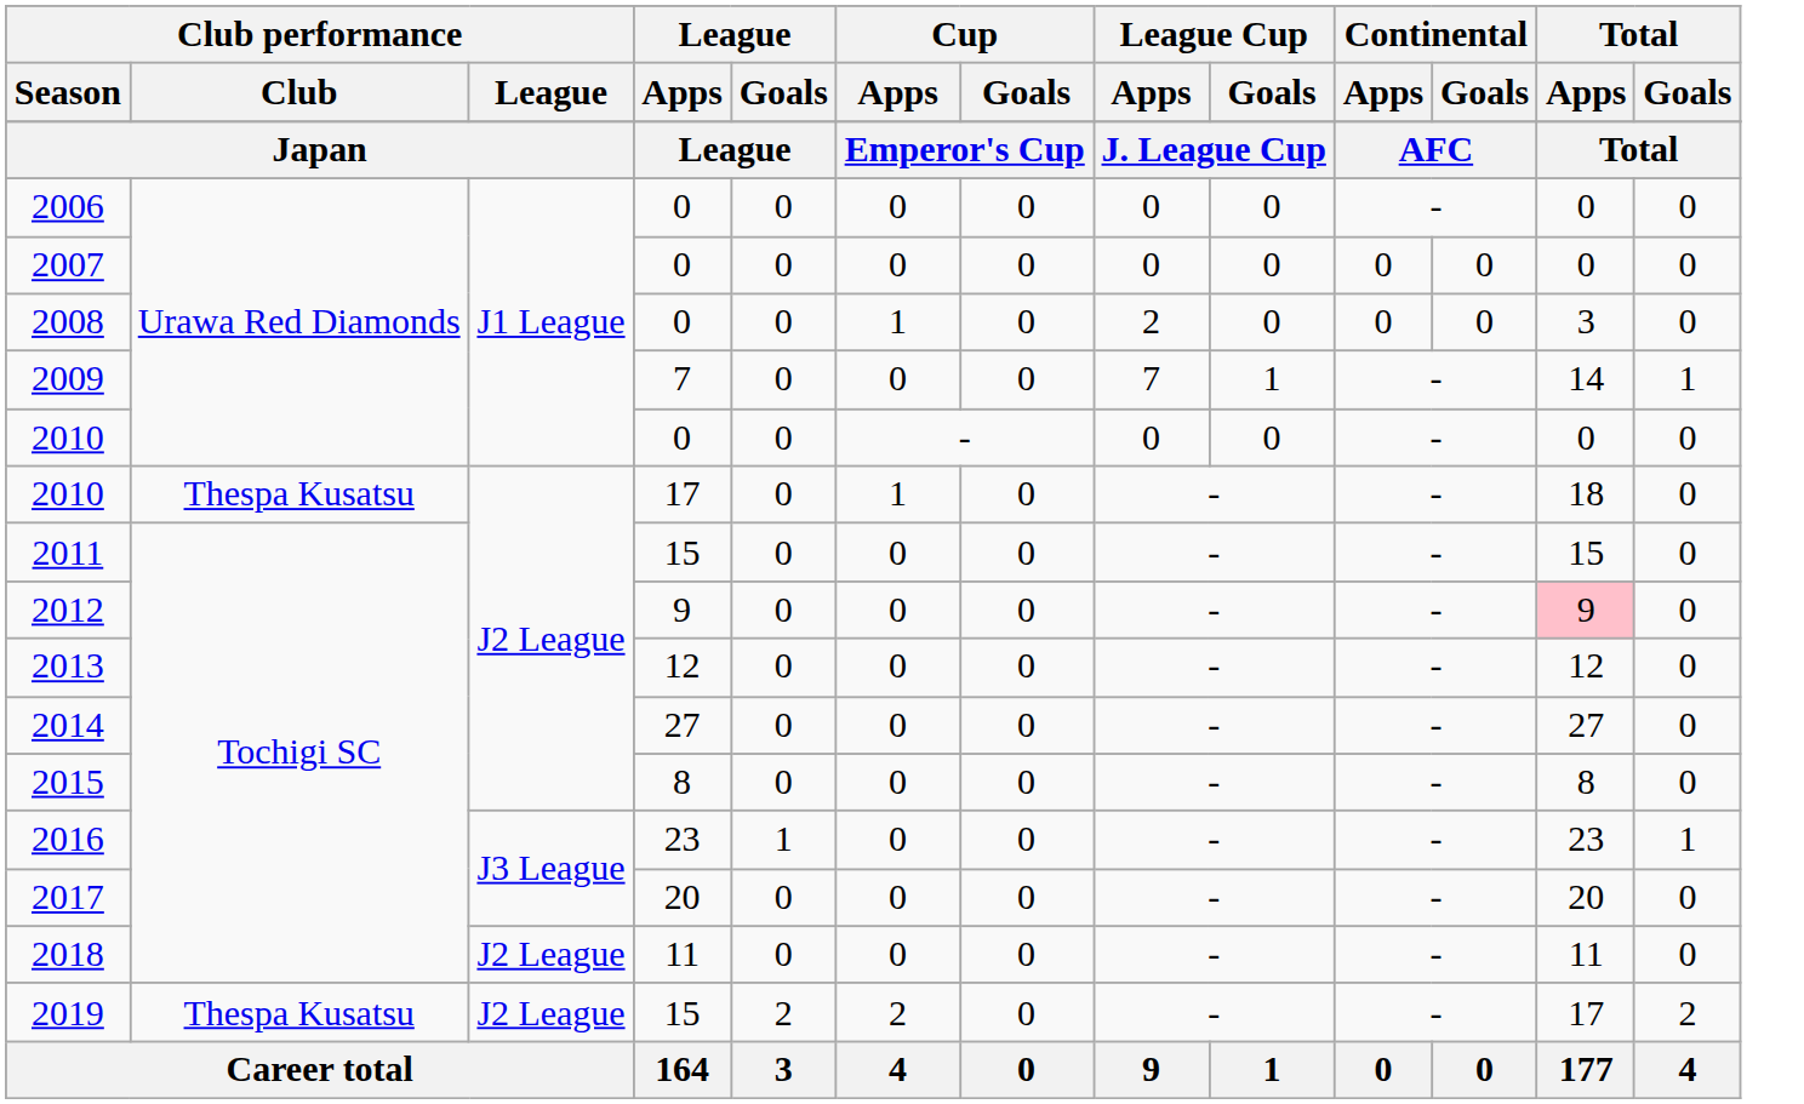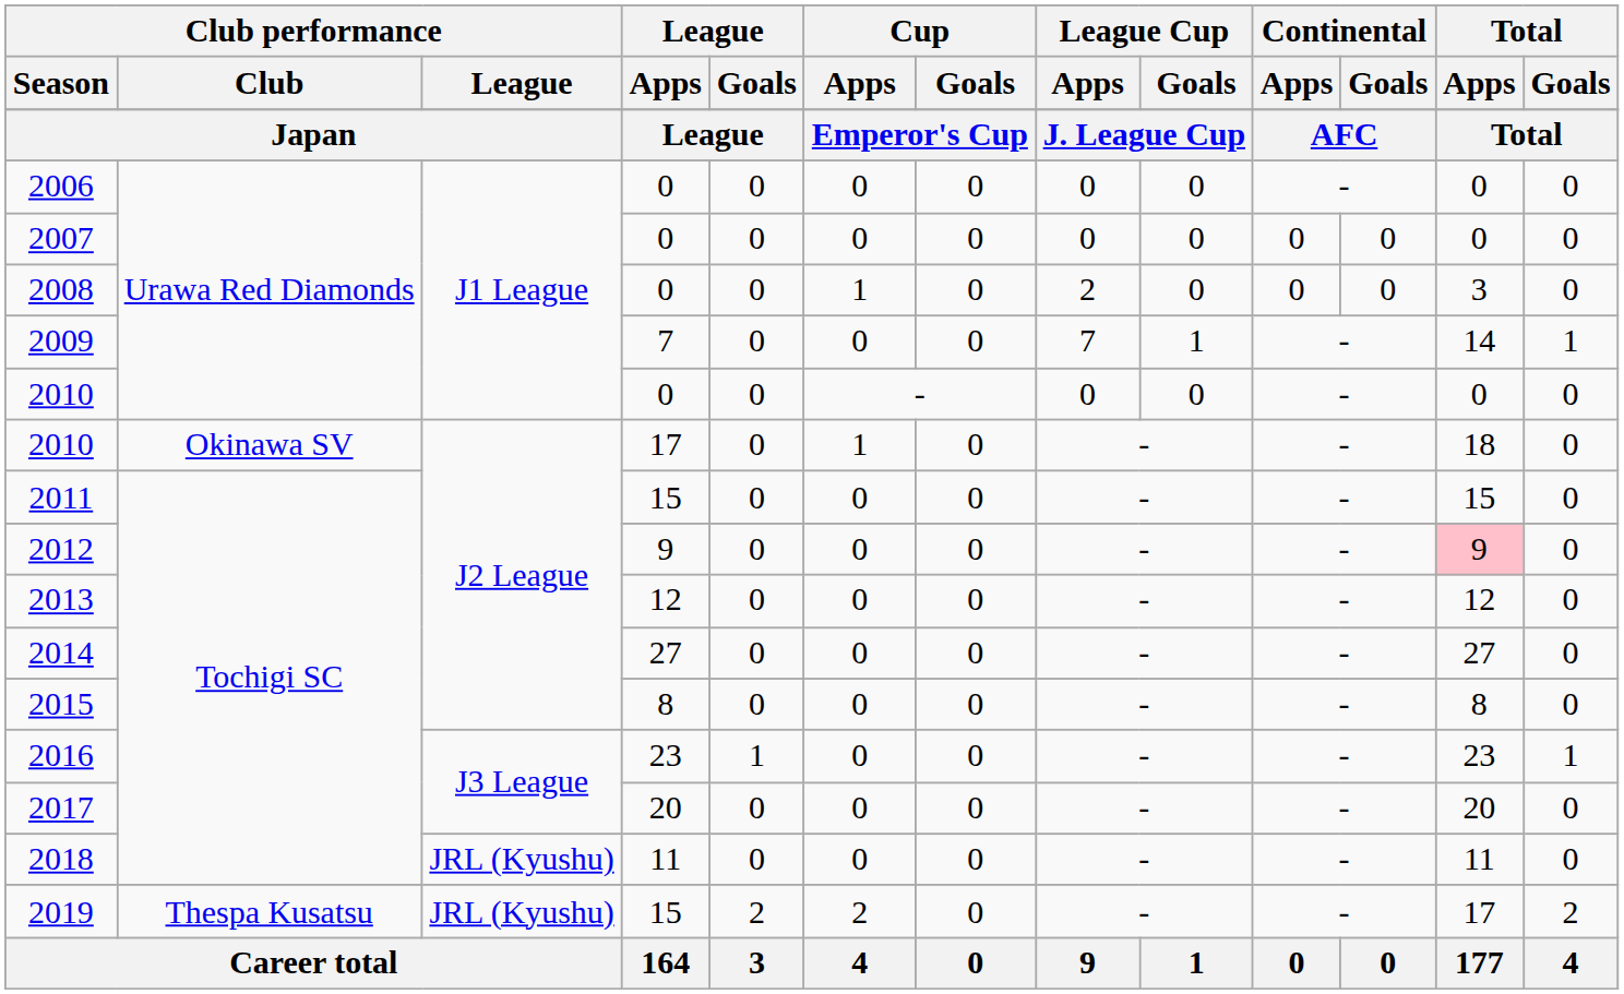 <table class="wikitable" style="text-align:center">
 <tr>
 <th colspan=3>Club performance</th>
 <th colspan=2>League</th>
 <th colspan=2>Cup</th>
 <th colspan=2>League Cup</th>
 <th colspan=2>Continental</th>
 <th colspan=2>Total</th>
 </tr>
 <tr>
 <th>Season</th>
 <th>Club</th>
 <th>League</th>
 <th>Apps</th>
 <th>Goals</th>
 <th>Apps</th>
 <th>Goals</th>
 <th>Apps</th>
 <th>Goals</th>
 <th>Apps</th>
 <th>Goals</th>
 <th>Apps</th>
 <th>Goals</th>
 </tr>
 <tr>
 </tr>
 <tr>
 <th colspan=3>Japan</th>
 <th colspan=2>League</th>
 <th colspan=2><a href='#'>Emperor's Cup</a></th>
 <th colspan=2><a href='#'>J. League Cup</a></th>
 <th colspan=2><a href='#'>AFC</a></th>
 <th colspan=2>Total</th>
 </tr>
 <tr>
 <td><a href='#'>2006</a></td>
 <td rowspan="5"><a href='#'>Urawa Red Diamonds</a></td>
 <td rowspan="5"><a href='#'>J1 League</a></td>
 <td>0</td>
 <td>0</td>
 <td>0</td>
 <td>0</td>
 <td>0</td>
 <td>0</td>
 <td colspan="2">-</td>
 <td>0</td>
 <td>0</td>
 </tr>
 <tr>
 <td><a href='#'>2007</a></td>
 <td>0</td>
 <td>0</td>
 <td>0</td>
 <td>0</td>
 <td>0</td>
 <td>0</td>
 <td>0</td>
 <td>0</td>
 <td>0</td>
 <td>0</td>
 </tr>
 <tr>
 <td><a href='#'>2008</a></td>
 <td>0</td>
 <td>0</td>
 <td>1</td>
 <td>0</td>
 <td>2</td>
 <td>0</td>
 <td>0</td>
 <td>0</td>
 <td>3</td>
 <td>0</td>
 </tr>
 <tr>
 <td><a href='#'>2009</a></td>
 <td>7</td>
 <td>0</td>
 <td>0</td>
 <td>0</td>
 <td>7</td>
 <td>1</td>
 <td colspan="2">-</td>
 <td>14</td>
 <td>1</td>
 </tr>
 <tr>
 <td><a href='#'>2010</a></td>
 <td>0</td>
 <td>0</td>
 <td colspan="2">-</td>
 <td>0</td>
 <td>0</td>
 <td colspan="2">-</td>
 <td>0</td>
 <td>0</td>
 </tr>
 <tr>
 <td><a href='#'>2010</a></td>
-<td><a href='#'>Thespa Kusatsu</a></td>
+<td><a href='#'>Okinawa SV</a></td>
 <td rowspan="6"><a href='#'>J2 League</a></td>
 <td>17</td>
 <td>0</td>
 <td>1</td>
 <td>0</td>
 <td colspan="2">-</td>
 <td colspan="2">-</td>
 <td>18</td>
 <td>0</td>
 </tr>
 <tr>
 <td><a href='#'>2011</a></td>
 <td rowspan="8"><a href='#'>Tochigi SC</a></td>
 <td>15</td>
 <td>0</td>
 <td>0</td>
 <td>0</td>
 <td colspan="2">-</td>
 <td colspan="2">-</td>
 <td>15</td>
 <td>0</td>
 </tr>
 <tr>
 <td><a href='#'>2012</a></td>
 <td>9</td>
 <td>0</td>
 <td>0</td>
 <td>0</td>
 <td colspan="2">-</td>
 <td colspan="2">-</td>
 <td style="background: pink;">9</td>
 <td>0</td>
 </tr>
 <tr>
 <td><a href='#'>2013</a></td>
 <td>12</td>
 <td>0</td>
 <td>0</td>
 <td>0</td>
 <td colspan="2">-</td>
 <td colspan="2">-</td>
 <td>12</td>
 <td>0</td>
 </tr>
 <tr>
 <td><a href='#'>2014</a></td>
 <td>27</td>
 <td>0</td>
 <td>0</td>
 <td>0</td>
 <td colspan="2">-</td>
 <td colspan="2">-</td>
 <td>27</td>
 <td>0</td>
 </tr>
 <tr>
 <td><a href='#'>2015</a></td>
 <td>8</td>
 <td>0</td>
 <td>0</td>
 <td>0</td>
 <td colspan="2">-</td>
 <td colspan="2">-</td>
 <td>8</td>
 <td>0</td>
 </tr>
 <tr>
 <td><a href='#'>2016</a></td>
 <td rowspan="2"><a href='#'>J3 League</a></td>
 <td>23</td>
 <td>1</td>
 <td>0</td>
 <td>0</td>
 <td colspan="2">-</td>
 <td colspan="2">-</td>
 <td>23</td>
 <td>1</td>
 </tr>
 <tr>
 <td><a href='#'>2017</a></td>
 <td>20</td>
 <td>0</td>
 <td>0</td>
 <td>0</td>
 <td colspan="2">-</td>
 <td colspan="2">-</td>
 <td>20</td>
 <td>0</td>
 </tr>
 <tr>
 <td><a href='#'>2018</a></td>
-<td><a href='#'>J2 League</a></td>
+<td><a href='#'>JRL (Kyushu)</a></td>
 <td>11</td>
 <td>0</td>
 <td>0</td>
 <td>0</td>
 <td colspan="2">-</td>
 <td colspan="2">-</td>
 <td>11</td>
 <td>0</td>
 </tr>
 <tr>
 <td><a href='#'>2019</a></td>
 <td><a href='#'>Thespa Kusatsu</a></td>
-<td><a href='#'>J2 League</a></td>
+<td><a href='#'>JRL (Kyushu)</a></td>
 <td>15</td>
 <td>2</td>
 <td>2</td>
 <td>0</td>
 <td colspan="2">-</td>
 <td colspan="2">-</td>
 <td>17</td>
 <td>2</td>
 </tr>
 <tr>
 <th colspan=3>Career total</th>
 <th>164</th>
 <th>3</th>
 <th>4</th>
 <th>0</th>
 <th>9</th>
 <th>1</th>
 <th>0</th>
 <th>0</th>
 <th>177</th>
 <th>4</th>
 </tr>
 </table>
